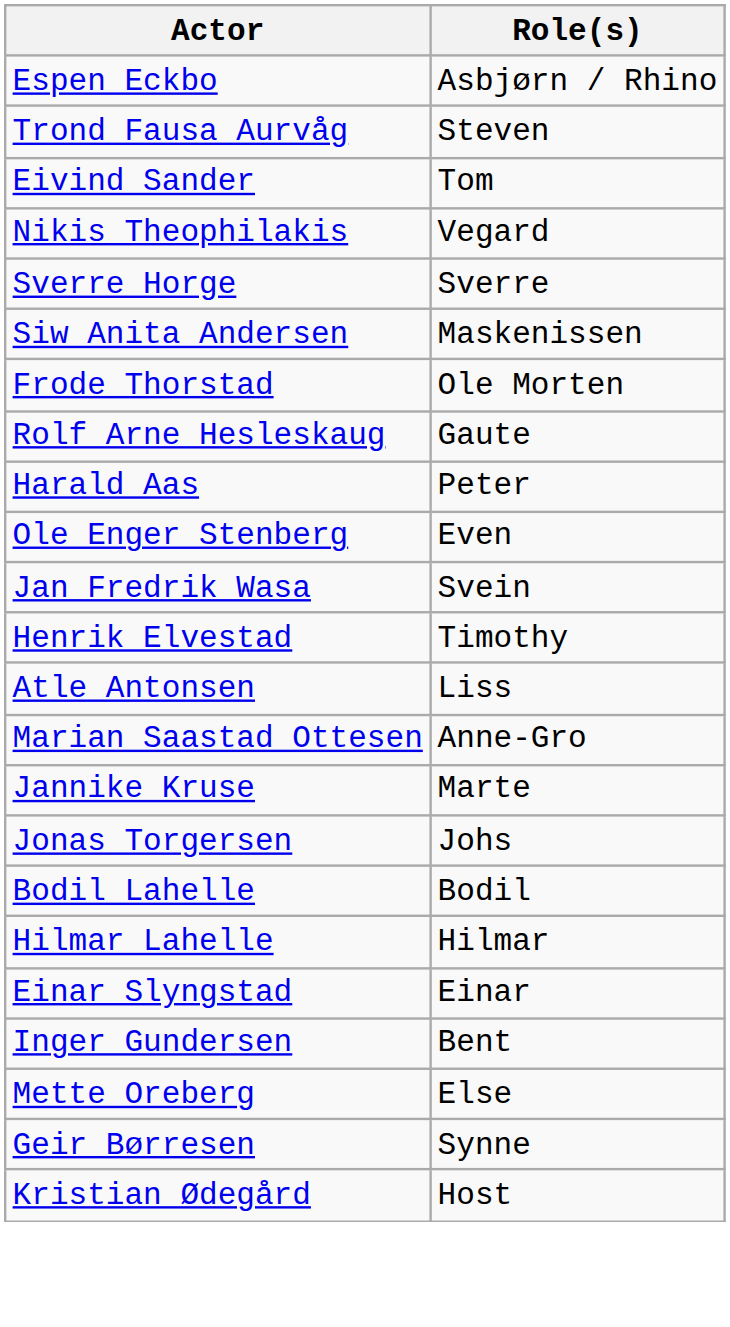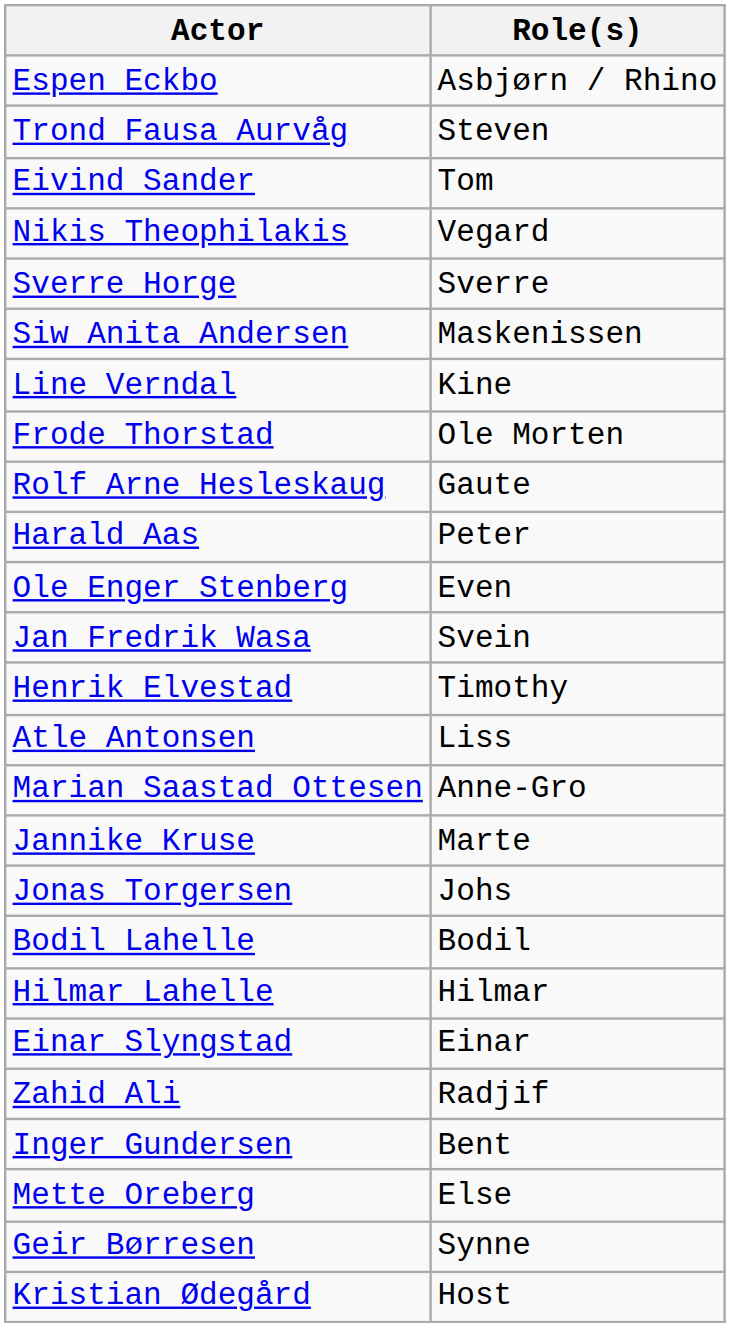 <table class="wikitable">
 <tr>
 <th>Actor</th>
 <th>Role(s)</th>
 </tr>
 <tr>
 <td><a href='#'>Espen Eckbo</a></td>
 <td>Asbjørn / Rhino</td>
 </tr>
 <tr>
 <td><a href='#'>Trond Fausa Aurvåg</a></td>
 <td>Steven</td>
 </tr>
 <tr>
 <td><a href='#'>Eivind Sander</a></td>
 <td>Tom</td>
 </tr>
 <tr>
 <td><a href='#'>Nikis Theophilakis</a></td>
 <td>Vegard</td>
 </tr>
 <tr>
 <td><a href='#'>Sverre Horge</a></td>
 <td>Sverre</td>
 </tr>
 <tr>
 <td><a href='#'>Siw Anita Andersen</a></td>
 <td>Maskenissen</td>
+</tr>
+<tr>
+<td><a href='#'>Line Verndal</a></td>
+<td>Kine</td>
 </tr>
 <tr>
 <td><a href='#'>Frode Thorstad</a></td>
 <td>Ole Morten</td>
 </tr>
 <tr>
 <td><a href='#'>Rolf Arne Hesleskaug</a></td>
 <td>Gaute</td>
 </tr>
 <tr>
 <td><a href='#'>Harald Aas</a></td>
 <td>Peter</td>
 </tr>
 <tr>
 <td><a href='#'>Ole Enger Stenberg</a></td>
 <td>Even</td>
 </tr>
 <tr>
 <td><a href='#'>Jan Fredrik Wasa</a></td>
 <td>Svein</td>
 </tr>
 <tr>
 <td><a href='#'>Henrik Elvestad</a></td>
 <td>Timothy</td>
 </tr>
 <tr>
 <td><a href='#'>Atle Antonsen</a></td>
 <td>Liss</td>
 </tr>
 <tr>
 <td><a href='#'>Marian Saastad Ottesen</a></td>
 <td>Anne-Gro</td>
 </tr>
 <tr>
 <td><a href='#'>Jannike Kruse</a></td>
 <td>Marte</td>
 </tr>
 <tr>
 <td><a href='#'>Jonas Torgersen</a></td>
 <td>Johs</td>
 </tr>
 <tr>
 <td><a href='#'>Bodil Lahelle</a></td>
 <td>Bodil</td>
 </tr>
 <tr>
 <td><a href='#'>Hilmar Lahelle</a></td>
 <td>Hilmar</td>
 </tr>
 <tr>
 <td><a href='#'>Einar Slyngstad</a></td>
 <td>Einar</td>
 </tr>
 <tr>
+<td><a href='#'>Zahid Ali</a></td>
+<td>Radjif</td>
+</tr>
+<tr>
 <td><a href='#'>Inger Gundersen</a></td>
 <td>Bent</td>
 </tr>
 <tr>
 <td><a href='#'>Mette Oreberg</a></td>
 <td>Else</td>
 </tr>
 <tr>
 <td><a href='#'>Geir Børresen</a></td>
 <td>Synne</td>
 </tr>
 <tr>
 <td><a href='#'>Kristian Ødegård</a></td>
 <td>Host</td>
 </tr>
 </table>
